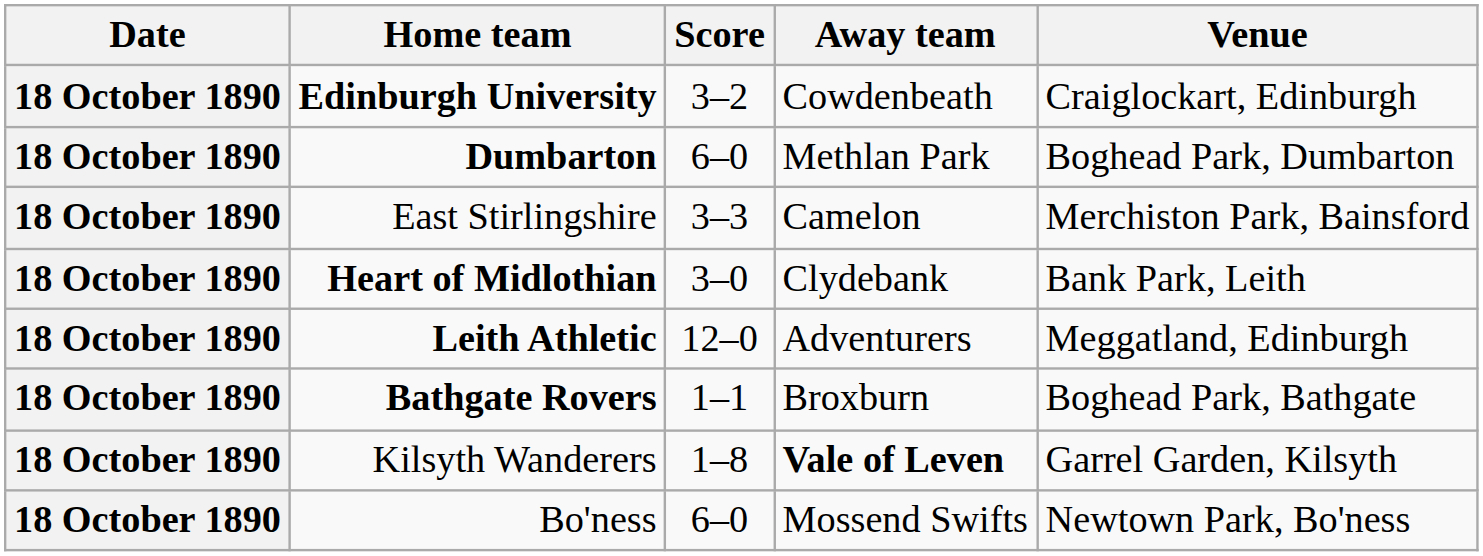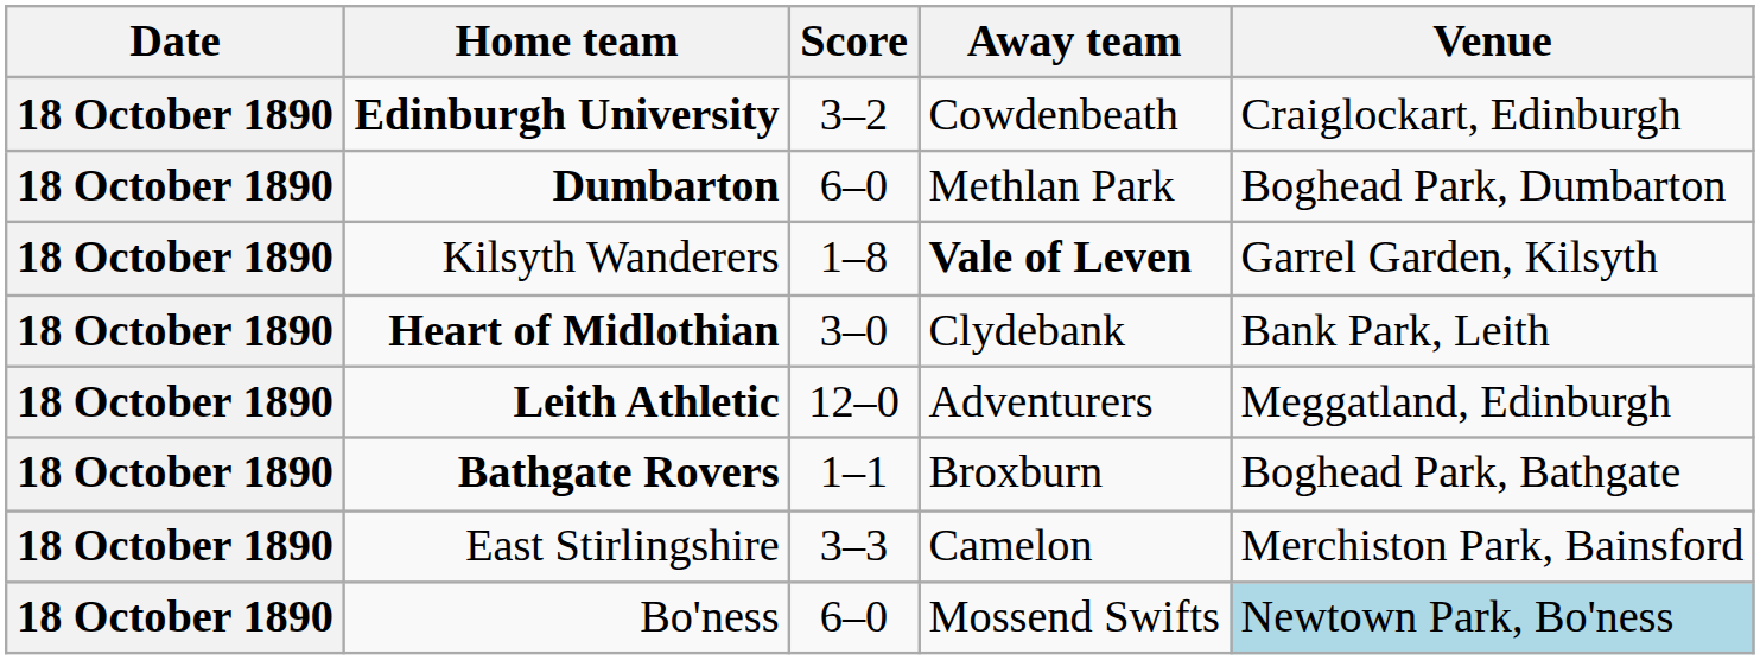 <table class="wikitable football-result-list" style="max-width: 80em; text-align: center">
 <tr>
 <th scope="col">Date</th>
 <th scope="col">Home team</th>
 <th scope="col">Score</th>
 <th scope="col">Away team</th>
 <th scope="col">Venue</th>
 </tr>
 <tr>
 <th scope="row">18 October 1890</th>
 <td align=right><strong>Edinburgh University</strong></td>
 <td>3–2</td>
 <td align=left>Cowdenbeath</td>
 <td align=left>Craiglockart, Edinburgh</td>
 </tr>
 <tr>
 <th scope="row">18 October 1890</th>
 <td align=right><strong>Dumbarton</strong></td>
 <td>6–0</td>
 <td align=left>Methlan Park</td>
 <td align=left>Boghead Park, Dumbarton</td>
 </tr>
 <tr>
 <th scope="row">18 October 1890</th>
-<td align=right>East Stirlingshire</td>
-<td>3–3</td>
-<td align=left>Camelon</td>
-<td align=left>Merchiston Park, Bainsford</td>
+<td align=right>Kilsyth Wanderers</td>
+<td>1–8</td>
+<td align=left><strong>Vale of Leven</strong></td>
+<td align=left>Garrel Garden, Kilsyth</td>
 </tr>
 <tr>
 <th scope="row">18 October 1890</th>
 <td align=right><strong>Heart of Midlothian</strong></td>
 <td>3–0</td>
 <td align=left>Clydebank</td>
 <td align=left>Bank Park, Leith</td>
 </tr>
 <tr>
 <th scope="row">18 October 1890</th>
 <td align=right><strong>Leith Athletic</strong></td>
 <td>12–0</td>
 <td align=left>Adventurers</td>
 <td align=left>Meggatland, Edinburgh</td>
 </tr>
 <tr>
 <th scope="row">18 October 1890</th>
 <td align=right><strong>Bathgate Rovers</strong></td>
 <td>1–1</td>
 <td align=left>Broxburn</td>
 <td align=left>Boghead Park, Bathgate</td>
 </tr>
 <tr>
 <th scope="row">18 October 1890</th>
-<td align=right>Kilsyth Wanderers</td>
-<td>1–8</td>
-<td align=left><strong>Vale of Leven</strong></td>
-<td align=left>Garrel Garden, Kilsyth</td>
+<td align=right>East Stirlingshire</td>
+<td>3–3</td>
+<td align=left>Camelon</td>
+<td align=left>Merchiston Park, Bainsford</td>
 </tr>
 <tr>
 <th scope="row">18 October 1890</th>
 <td align=right>Bo'ness</td>
 <td>6–0</td>
 <td align=left>Mossend Swifts</td>
-<td align=left>Newtown Park, Bo'ness</td>
+<td align=left style="background: lightblue;">Newtown Park, Bo'ness</td>
 </tr>
 </table>
